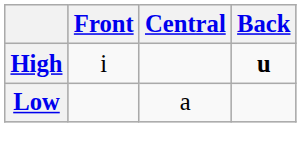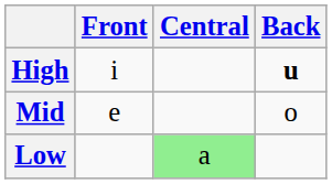 <table class="wikitable" style="text-align:center">
 <tr>
 <th></th>
 <th><a href='#'>Front</a></th>
 <th><a href='#'>Central</a></th>
 <th><a href='#'>Back</a></th>
 </tr>
 <tr>
 <th><a href='#'>High</a></th>
 <td align="center">i</td>
 <td></td>
 <td align="center"><strong>u</strong></td>
 </tr>
 <tr>
+<th><a href='#'>Mid</a></th>
+<td align="center">e</td>
+<td></td>
+<td align="center">o</td>
+</tr>
+<tr>
 <th><a href='#'>Low</a></th>
 <td></td>
-<td align="center">a</td>
+<td align="center" style="background: lightgreen;">a</td>
 <td></td>
 </tr>
 </table>
